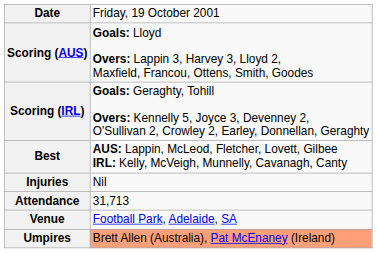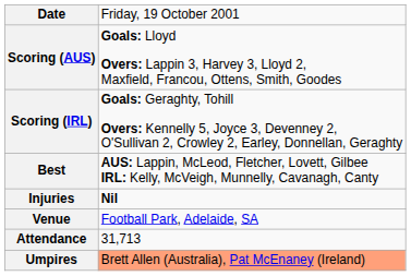 <table class="wikitable">
 <tr>
 <th>Date</th>
 <td>Friday, 19 October 2001</td>
 </tr>
 <tr>
 <th>Scoring (<a href='#'>AUS</a>)</th>
 <td><strong>Goals:</strong> Lloyd<br><br><strong>Overs:</strong> Lappin 3, Harvey 3, Lloyd 2, <br> Maxfield, Francou, Ottens, Smith, Goodes</td>
 </tr>
 <tr>
 <th>Scoring (<a href='#'>IRL</a>)</th>
 <td><strong>Goals:</strong> Geraghty, Tohill<br><br><strong>Overs:</strong> Kennelly 5, Joyce 3, Devenney 2, <br> O'Sullivan 2, Crowley 2, Earley, Donnellan, Geraghty</td>
 </tr>
 <tr>
 <th>Best</th>
 <td><strong>AUS:</strong> Lappin, McLeod, Fletcher, Lovett, Gilbee<br><strong>IRL:</strong> Kelly, McVeigh, Munnelly, Cavanagh, Canty</td>
 </tr>
 <tr>
 <th>Injuries</th>
-<td>Nil</td>
+<td><strong>Nil</strong></td>
+</tr>
+<tr>
+<th>Venue</th>
+<td><a href='#'>Football Park</a>, <a href='#'>Adelaide</a>, <a href='#'>SA</a></td>
 </tr>
 <tr>
 <th>Attendance</th>
 <td>31,713</td>
 </tr>
 <tr>
-<th>Venue</th>
-<td><a href='#'>Football Park</a>, <a href='#'>Adelaide</a>, <a href='#'>SA</a></td>
-</tr>
-<tr>
 <th>Umpires</th>
 <td style="background: lightsalmon;">Brett Allen (Australia), <a href='#'>Pat McEnaney</a> (Ireland)</td>
 </tr>
 </table>
